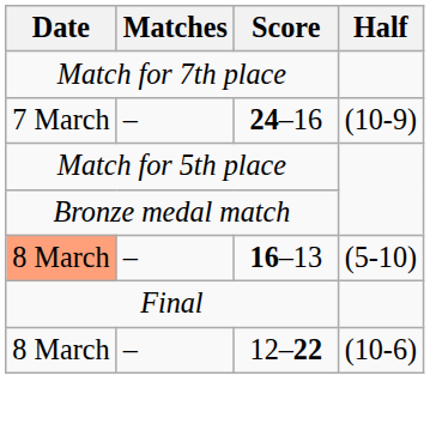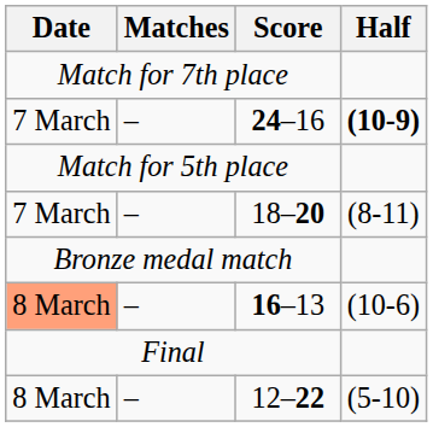 <table class="wikitable" style="text-align:center;">
 <tr>
 <th>Date</th>
 <th>Matches</th>
 <th width="50px">Score</th>
 <th>Half</th>
 </tr>
 <tr>
 <td colspan="3" align="center"><em>Match for 7th place</em></td>
 </tr>
 <tr>
 <td>7 March</td>
 <td align="left"><strong></strong> – </td>
 <td><strong>24</strong>–16</td>
-<td>(10-9)</td>
+<td><strong>(10-9)</strong></td>
 </tr>
 <tr>
 <td colspan="3" align="center"><em>Match for 5th place</em></td>
+</tr>
+<tr>
+<td>7 March</td>
+<td align="left"> – <strong></strong></td>
+<td>18–<strong>20</strong></td>
+<td>(8-11)</td>
 </tr>
 <tr>
 <td colspan="3" align="center"><em>Bronze medal match</em></td>
 </tr>
 <tr>
 <td style="background: lightsalmon;">8 March</td>
 <td align="left"><strong></strong> – </td>
 <td><strong>16</strong>–13</td>
-<td>(5-10)</td>
+<td>(10-6)</td>
 </tr>
 <tr>
 <td colspan="3" align="center"><em>Final</em></td>
 </tr>
 <tr>
 <td>8 March</td>
 <td align="left"> – <strong></strong></td>
 <td>12–<strong>22</strong></td>
-<td>(10-6)</td>
+<td>(5-10)</td>
 </tr>
 </table>
